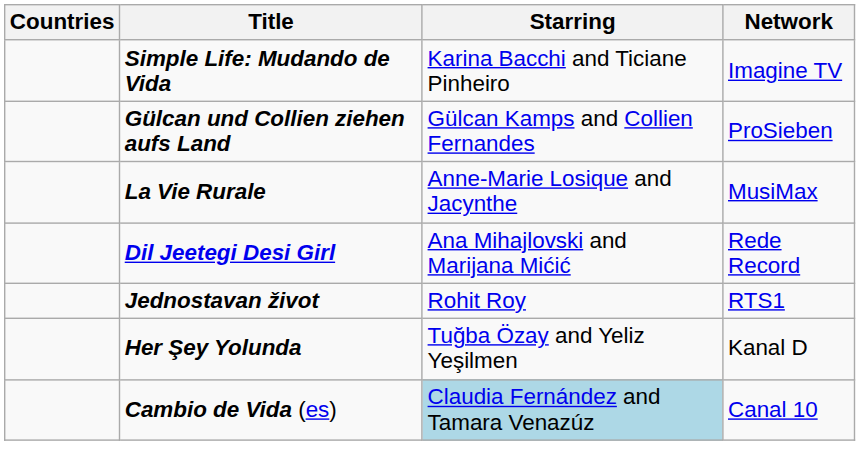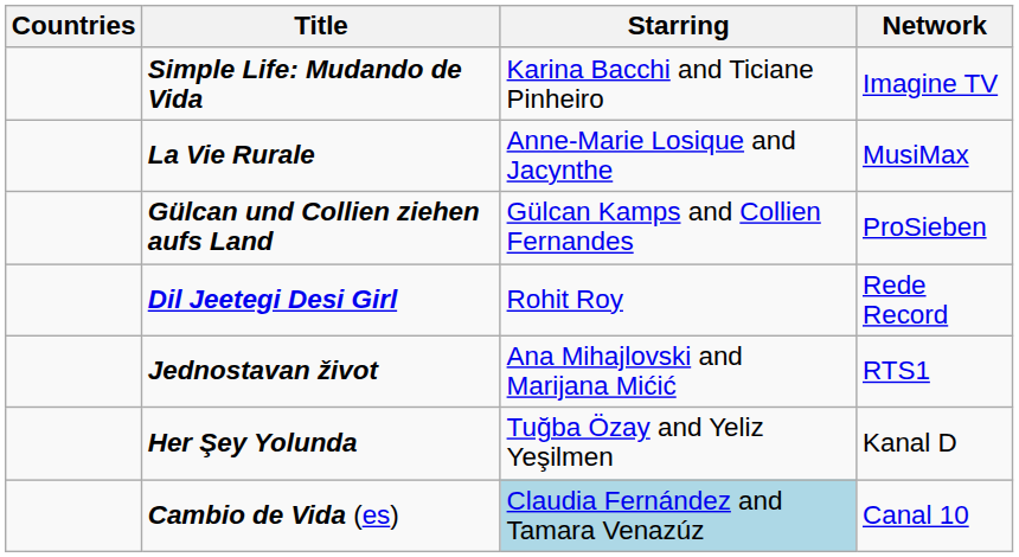 <table class="wikitable">
 <tr>
 <th>Countries</th>
 <th>Title</th>
 <th>Starring</th>
 <th>Network</th>
 </tr>
 <tr>
 <td><strong></strong></td>
 <td><strong><em>Simple Life: Mudando de Vida</em></strong></td>
 <td><a href='#'>Karina Bacchi</a> and Ticiane Pinheiro</td>
 <td><a href='#'>Imagine TV</a></td>
 </tr>
 <tr>
-<td><strong></strong></td>
-<td><strong><em>Gülcan und Collien ziehen aufs Land</em></strong></td>
-<td><a href='#'>Gülcan Kamps</a> and <a href='#'>Collien Fernandes</a></td>
-<td><a href='#'>ProSieben</a></td>
-</tr>
-<tr>
 <td><strong> </strong></td>
 <td><strong><em>La Vie Rurale</em></strong></td>
 <td><a href='#'>Anne-Marie Losique</a> and <a href='#'>Jacynthe</a></td>
 <td><a href='#'>MusiMax</a></td>
 </tr>
 <tr>
 <td><strong></strong></td>
+<td><strong><em>Gülcan und Collien ziehen aufs Land</em></strong></td>
+<td><a href='#'>Gülcan Kamps</a> and <a href='#'>Collien Fernandes</a></td>
+<td><a href='#'>ProSieben</a></td>
+</tr>
+<tr>
+<td><strong></strong></td>
 <td><strong><em><a href='#'>Dil Jeetegi Desi Girl</a></em></strong></td>
-<td><a href='#'>Ana Mihajlovski</a> and <a href='#'>Marijana Mićić</a></td>
+<td><a href='#'>Rohit Roy</a></td>
 <td><a href='#'>Rede Record</a></td>
 </tr>
 <tr>
 <td><strong></strong></td>
 <td><strong><em>Jednostavan život</em></strong></td>
-<td><a href='#'>Rohit Roy</a></td>
+<td><a href='#'>Ana Mihajlovski</a> and <a href='#'>Marijana Mićić</a></td>
 <td><a href='#'>RTS1</a></td>
 </tr>
 <tr>
 <td><strong></strong></td>
 <td><strong><em>Her Şey Yolunda</em></strong></td>
 <td><a href='#'>Tuğba Özay</a> and Yeliz Yeşilmen</td>
 <td>Kanal D</td>
 </tr>
 <tr>
 <td><strong></strong></td>
 <td><strong><em>Cambio de Vida</em></strong> (<a href='#'>es</a>)</td>
 <td style="background: lightblue;"><a href='#'>Claudia Fernández</a> and Tamara Venazúz</td>
 <td><a href='#'>Canal 10</a></td>
 </tr>
 </table>
